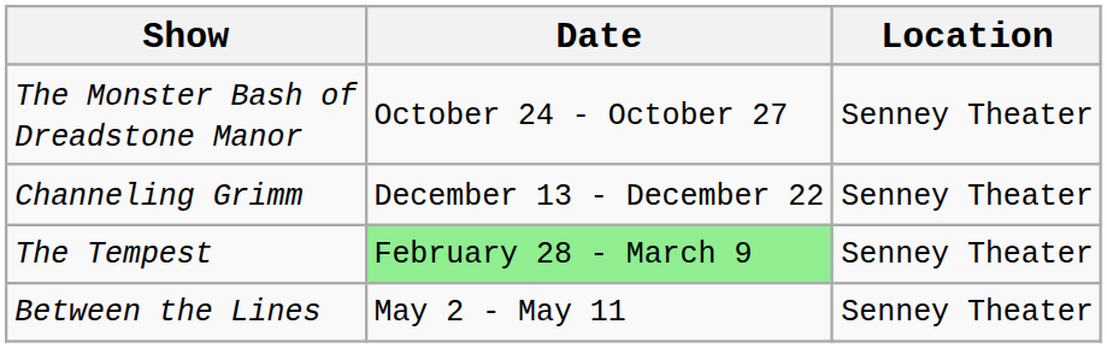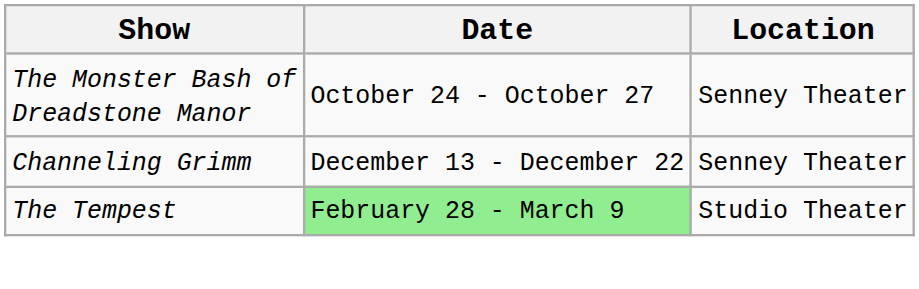 <table class="wikitable">
 <tr>
 <th>Show</th>
 <th>Date</th>
 <th>Location</th>
 </tr>
 <tr>
 <td><em><small>The Monster Bash of</small></em><br><em><small>Dreadstone Manor</small></em></td>
 <td><small>October 24 - October 27</small></td>
 <td><small>Senney Theater</small></td>
 </tr>
 <tr>
 <td><small><em>Channeling Grimm</em></small></td>
 <td><small>December 13 - December 22</small></td>
 <td><small>Senney Theater</small></td>
 </tr>
 <tr>
 <td><small><em>The Tempest</em></small></td>
 <td style="background: lightgreen;"><small>February 28 - March 9</small></td>
-<td><small>Senney Theater</small></td>
-</tr>
-<tr>
-<td><em><small>Between the Lines</small></em></td>
-<td><small>May 2 - May 11</small></td>
-<td><small>Senney Theater</small></td>
+<td><small>Studio Theater</small></td>
 </tr>
 </table>
